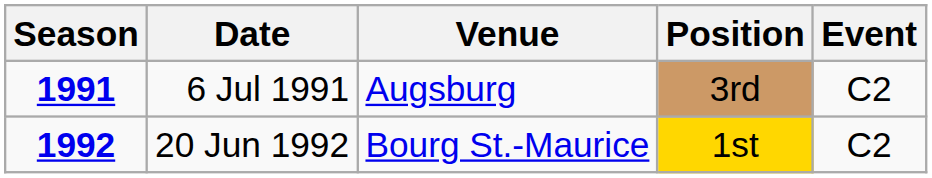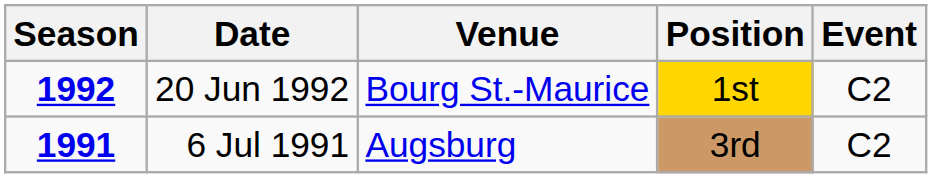 <table class="wikitable" style="text-align:center; font-size:95%;">
 <tr>
 <th>Season</th>
 <th>Date</th>
 <th>Venue</th>
 <th>Position</th>
 <th>Event</th>
 </tr>
 <tr>
+<td><strong><a href='#'>1992</a></strong></td>
+<td align=right>20 Jun 1992</td>
+<td align=left><a href='#'>Bourg St.-Maurice</a></td>
+<td bgcolor=gold>1st</td>
+<td>C2</td>
+</tr>
+<tr>
 <td><strong><a href='#'>1991</a></strong></td>
 <td align=right>6 Jul 1991</td>
 <td align=left><a href='#'>Augsburg</a></td>
 <td bgcolor=cc9966>3rd</td>
 <td>C2</td>
 </tr>
-<tr>
-<td><strong><a href='#'>1992</a></strong></td>
-<td align=right>20 Jun 1992</td>
-<td align=left><a href='#'>Bourg St.-Maurice</a></td>
-<td bgcolor=gold>1st</td>
-<td>C2</td>
-</tr>
 </table>
